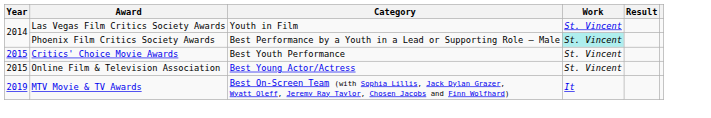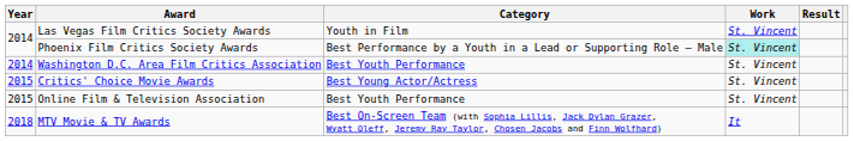 <table class="wikitable sortable">
 <tr>
 <th>Year</th>
 <th>Award</th>
 <th>Category</th>
 <th>Work</th>
 <th>Result</th>
 <th class="unsortable"></th>
 </tr>
 <tr>
 <td rowspan="2">2014</td>
 <td>Las Vegas Film Critics Society Awards</td>
 <td>Youth in Film</td>
 <td><em><a href='#'>St. Vincent</a></em></td>
 <td></td>
 <td></td>
 </tr>
 <tr>
 <td>Phoenix Film Critics Society Awards</td>
 <td>Best Performance by a Youth in a Lead or Supporting Role – Male</td>
 <td style="background: paleturquoise;"><em>St. Vincent</em></td>
 <td></td>
 <td></td>
 </tr>
 <tr>
+<td><a href='#'>2014</a></td>
+<td><a href='#'>Washington D.C. Area Film Critics Association</a></td>
+<td><a href='#'>Best Youth Performance</a></td>
+<td><em>St. Vincent</em></td>
+<td></td>
+<td></td>
+</tr>
+<tr>
 <td><a href='#'>2015</a></td>
 <td><a href='#'>Critics' Choice Movie Awards</a></td>
-<td>Best Youth Performance</td>
+<td><a href='#'>Best Young Actor/Actress</a></td>
 <td><em>St. Vincent</em></td>
 <td></td>
 <td></td>
 </tr>
 <tr>
 <td>2015</td>
 <td>Online Film & Television Association</td>
-<td><a href='#'>Best Young Actor/Actress</a></td>
+<td>Best Youth Performance</td>
 <td><em>St. Vincent</em></td>
 <td></td>
 <td></td>
 </tr>
 <tr>
-<td><a href='#'>2019</a></td>
+<td><a href='#'>2018</a></td>
 <td><a href='#'>MTV Movie & TV Awards</a></td>
 <td><a href='#'>Best On-Screen Team</a> <small>(with <a href='#'>Sophia Lillis</a>, <a href='#'>Jack Dylan Grazer</a>,<br><a href='#'>Wyatt Oleff</a>, <a href='#'>Jeremy Ray Taylor</a>, <a href='#'>Chosen Jacobs</a> and <a href='#'>Finn Wolfhard</a>)</small></td>
 <td><em><a href='#'>It</a></em></td>
 <td></td>
 <td></td>
 </tr>
 </table>
